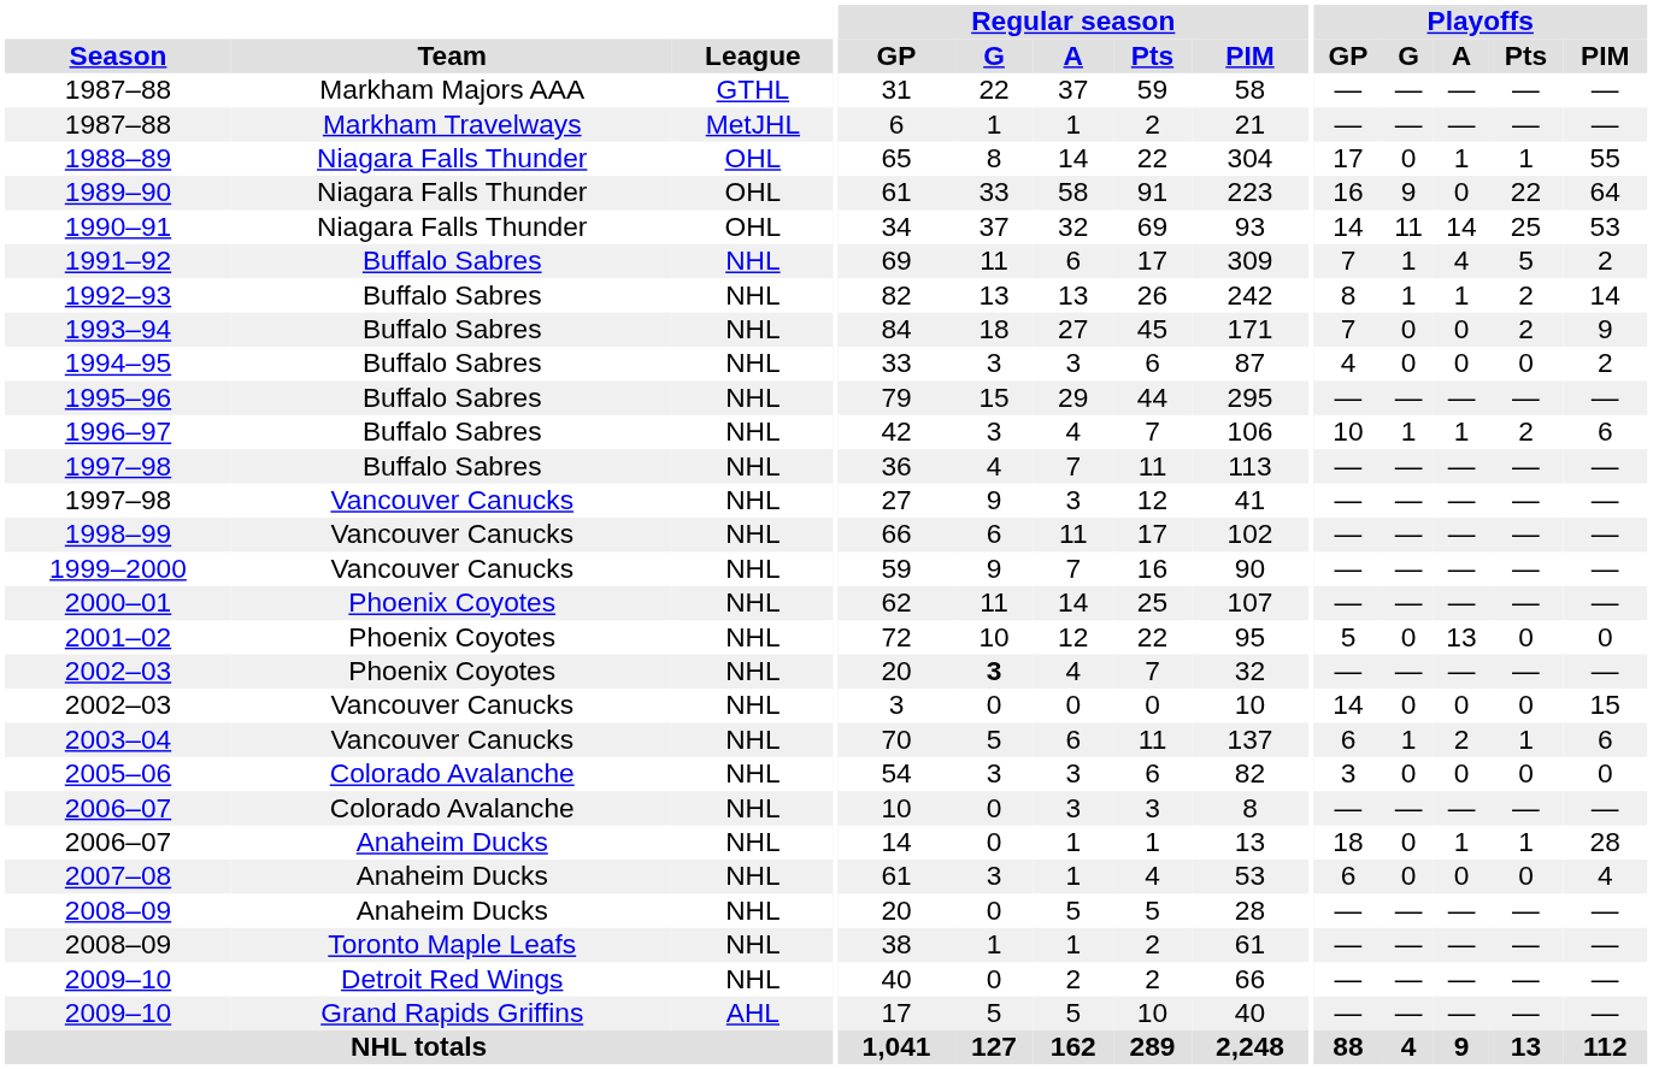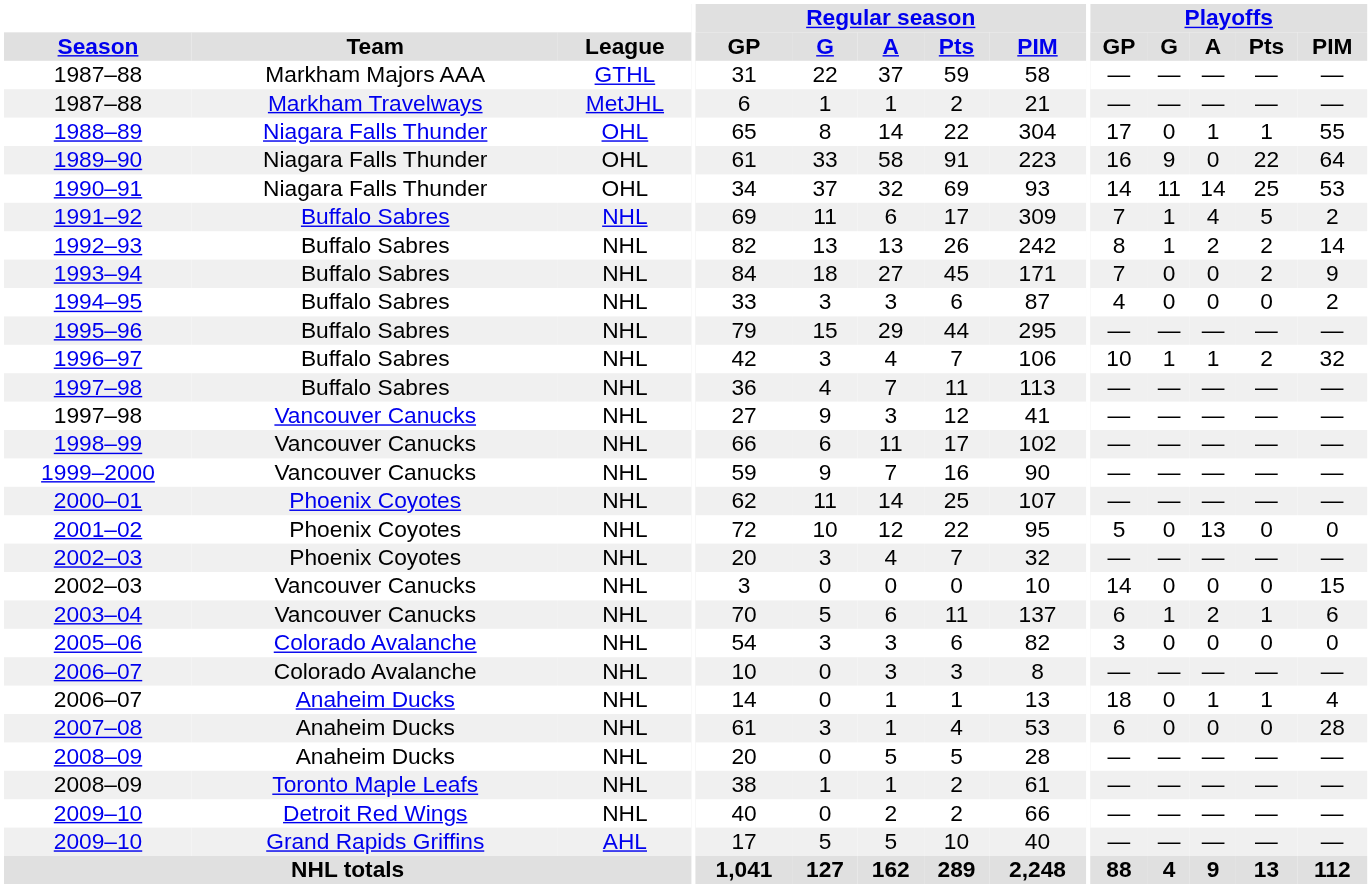 <table border="0" cellpadding="1" cellspacing="0" style="text-align:center; width:60em">
 <tr bgcolor="#e0e0e0">
 <th colspan="3"  bgcolor="#ffffff"></th>
 <th rowspan="99" bgcolor="#ffffff"></th>
 <th colspan="5"><a href='#'>Regular season</a></th>
 <th rowspan="99" bgcolor="#ffffff"></th>
 <th colspan="5"><a href='#'>Playoffs</a></th>
 </tr>
 <tr bgcolor="#e0e0e0">
 <th><a href='#'>Season</a></th>
 <th>Team</th>
 <th>League</th>
 <th>GP</th>
 <th><a href='#'>G</a></th>
 <th><a href='#'>A</a></th>
 <th><a href='#'>Pts</a></th>
 <th><a href='#'>PIM</a></th>
 <th>GP</th>
 <th>G</th>
 <th>A</th>
 <th>Pts</th>
 <th>PIM</th>
 </tr>
 <tr>
 <td>1987–88</td>
 <td>Markham Majors AAA</td>
 <td><a href='#'>GTHL</a></td>
 <td>31</td>
 <td>22</td>
 <td>37</td>
 <td>59</td>
 <td>58</td>
 <td>—</td>
 <td>—</td>
 <td>—</td>
 <td>—</td>
 <td>—</td>
 </tr>
 <tr bgcolor="#f0f0f0">
 <td>1987–88</td>
 <td><a href='#'>Markham Travelways</a></td>
 <td><a href='#'>MetJHL</a></td>
 <td>6</td>
 <td>1</td>
 <td>1</td>
 <td>2</td>
 <td>21</td>
 <td>—</td>
 <td>—</td>
 <td>—</td>
 <td>—</td>
 <td>—</td>
 </tr>
 <tr>
 <td><a href='#'>1988–89</a></td>
 <td><a href='#'>Niagara Falls Thunder</a></td>
 <td><a href='#'>OHL</a></td>
 <td>65</td>
 <td>8</td>
 <td>14</td>
 <td>22</td>
 <td>304</td>
 <td>17</td>
 <td>0</td>
 <td>1</td>
 <td>1</td>
 <td>55</td>
 </tr>
 <tr bgcolor="#f0f0f0">
 <td><a href='#'>1989–90</a></td>
 <td>Niagara Falls Thunder</td>
 <td>OHL</td>
 <td>61</td>
 <td>33</td>
 <td>58</td>
 <td>91</td>
 <td>223</td>
 <td>16</td>
 <td>9</td>
 <td>0</td>
 <td>22</td>
 <td>64</td>
 </tr>
 <tr>
 <td><a href='#'>1990–91</a></td>
 <td>Niagara Falls Thunder</td>
 <td>OHL</td>
 <td>34</td>
 <td>37</td>
 <td>32</td>
 <td>69</td>
 <td>93</td>
 <td>14</td>
 <td>11</td>
 <td>14</td>
 <td>25</td>
 <td>53</td>
 </tr>
 <tr bgcolor="#f0f0f0">
 <td><a href='#'>1991–92</a></td>
 <td><a href='#'>Buffalo Sabres</a></td>
 <td><a href='#'>NHL</a></td>
 <td>69</td>
 <td>11</td>
 <td>6</td>
 <td>17</td>
 <td>309</td>
 <td>7</td>
 <td>1</td>
 <td>4</td>
 <td>5</td>
 <td>2</td>
 </tr>
 <tr>
 <td><a href='#'>1992–93</a></td>
 <td>Buffalo Sabres</td>
 <td>NHL</td>
 <td>82</td>
 <td>13</td>
 <td>13</td>
 <td>26</td>
 <td>242</td>
 <td>8</td>
 <td>1</td>
-<td>1</td>
+<td>2</td>
 <td>2</td>
 <td>14</td>
 </tr>
 <tr bgcolor="#f0f0f0">
 <td><a href='#'>1993–94</a></td>
 <td>Buffalo Sabres</td>
 <td>NHL</td>
 <td>84</td>
 <td>18</td>
 <td>27</td>
 <td>45</td>
 <td>171</td>
 <td>7</td>
 <td>0</td>
 <td>0</td>
 <td>2</td>
 <td>9</td>
 </tr>
 <tr>
 <td><a href='#'>1994–95</a></td>
 <td>Buffalo Sabres</td>
 <td>NHL</td>
 <td>33</td>
 <td>3</td>
 <td>3</td>
 <td>6</td>
 <td>87</td>
 <td>4</td>
 <td>0</td>
 <td>0</td>
 <td>0</td>
 <td>2</td>
 </tr>
 <tr bgcolor="#f0f0f0">
 <td><a href='#'>1995–96</a></td>
 <td>Buffalo Sabres</td>
 <td>NHL</td>
 <td>79</td>
 <td>15</td>
 <td>29</td>
 <td>44</td>
 <td>295</td>
 <td>—</td>
 <td>—</td>
 <td>—</td>
 <td>—</td>
 <td>—</td>
 </tr>
 <tr>
 <td><a href='#'>1996–97</a></td>
 <td>Buffalo Sabres</td>
 <td>NHL</td>
 <td>42</td>
 <td>3</td>
 <td>4</td>
 <td>7</td>
 <td>106</td>
 <td>10</td>
 <td>1</td>
 <td>1</td>
 <td>2</td>
-<td>6</td>
+<td>32</td>
 </tr>
 <tr bgcolor="#f0f0f0">
 <td><a href='#'>1997–98</a></td>
 <td>Buffalo Sabres</td>
 <td>NHL</td>
 <td>36</td>
 <td>4</td>
 <td>7</td>
 <td>11</td>
 <td>113</td>
 <td>—</td>
 <td>—</td>
 <td>—</td>
 <td>—</td>
 <td>—</td>
 </tr>
 <tr>
 <td>1997–98</td>
 <td><a href='#'>Vancouver Canucks</a></td>
 <td>NHL</td>
 <td>27</td>
 <td>9</td>
 <td>3</td>
 <td>12</td>
 <td>41</td>
 <td>—</td>
 <td>—</td>
 <td>—</td>
 <td>—</td>
 <td>—</td>
 </tr>
 <tr bgcolor="#f0f0f0">
 <td><a href='#'>1998–99</a></td>
 <td>Vancouver Canucks</td>
 <td>NHL</td>
 <td>66</td>
 <td>6</td>
 <td>11</td>
 <td>17</td>
 <td>102</td>
 <td>—</td>
 <td>—</td>
 <td>—</td>
 <td>—</td>
 <td>—</td>
 </tr>
 <tr>
 <td><a href='#'>1999–2000</a></td>
 <td>Vancouver Canucks</td>
 <td>NHL</td>
 <td>59</td>
 <td>9</td>
 <td>7</td>
 <td>16</td>
 <td>90</td>
 <td>—</td>
 <td>—</td>
 <td>—</td>
 <td>—</td>
 <td>—</td>
 </tr>
 <tr bgcolor="#f0f0f0">
 <td><a href='#'>2000–01</a></td>
 <td><a href='#'>Phoenix Coyotes</a></td>
 <td>NHL</td>
 <td>62</td>
 <td>11</td>
 <td>14</td>
 <td>25</td>
 <td>107</td>
 <td>—</td>
 <td>—</td>
 <td>—</td>
 <td>—</td>
 <td>—</td>
 </tr>
 <tr>
 <td><a href='#'>2001–02</a></td>
 <td>Phoenix Coyotes</td>
 <td>NHL</td>
 <td>72</td>
 <td>10</td>
 <td>12</td>
 <td>22</td>
 <td>95</td>
 <td>5</td>
 <td>0</td>
 <td>13</td>
 <td>0</td>
 <td>0</td>
 </tr>
 <tr bgcolor="#f0f0f0">
 <td><a href='#'>2002–03</a></td>
 <td>Phoenix Coyotes</td>
 <td>NHL</td>
 <td>20</td>
-<td><strong>3</strong></td>
+<td>3</td>
 <td>4</td>
 <td>7</td>
 <td>32</td>
 <td>—</td>
 <td>—</td>
 <td>—</td>
 <td>—</td>
 <td>—</td>
 </tr>
 <tr>
 <td>2002–03</td>
 <td>Vancouver Canucks</td>
 <td>NHL</td>
 <td>3</td>
 <td>0</td>
 <td>0</td>
 <td>0</td>
 <td>10</td>
 <td>14</td>
 <td>0</td>
 <td>0</td>
 <td>0</td>
 <td>15</td>
 </tr>
 <tr bgcolor="#f0f0f0">
 <td><a href='#'>2003–04</a></td>
 <td>Vancouver Canucks</td>
 <td>NHL</td>
 <td>70</td>
 <td>5</td>
 <td>6</td>
 <td>11</td>
 <td>137</td>
 <td>6</td>
 <td>1</td>
 <td>2</td>
 <td>1</td>
 <td>6</td>
 </tr>
 <tr>
 <td><a href='#'>2005–06</a></td>
 <td><a href='#'>Colorado Avalanche</a></td>
 <td>NHL</td>
 <td>54</td>
 <td>3</td>
 <td>3</td>
 <td>6</td>
 <td>82</td>
 <td>3</td>
 <td>0</td>
 <td>0</td>
 <td>0</td>
 <td>0</td>
 </tr>
 <tr bgcolor="#f0f0f0">
 <td><a href='#'>2006–07</a></td>
 <td>Colorado Avalanche</td>
 <td>NHL</td>
 <td>10</td>
 <td>0</td>
 <td>3</td>
 <td>3</td>
 <td>8</td>
 <td>—</td>
 <td>—</td>
 <td>—</td>
 <td>—</td>
 <td>—</td>
 </tr>
 <tr>
 <td>2006–07</td>
 <td><a href='#'>Anaheim Ducks</a></td>
 <td>NHL</td>
 <td>14</td>
 <td>0</td>
 <td>1</td>
 <td>1</td>
 <td>13</td>
 <td>18</td>
 <td>0</td>
 <td>1</td>
 <td>1</td>
-<td>28</td>
+<td>4</td>
 </tr>
 <tr bgcolor="#f0f0f0">
 <td><a href='#'>2007–08</a></td>
 <td>Anaheim Ducks</td>
 <td>NHL</td>
 <td>61</td>
 <td>3</td>
 <td>1</td>
 <td>4</td>
 <td>53</td>
 <td>6</td>
 <td>0</td>
 <td>0</td>
 <td>0</td>
-<td>4</td>
+<td>28</td>
 </tr>
 <tr>
 <td><a href='#'>2008–09</a></td>
 <td>Anaheim Ducks</td>
 <td>NHL</td>
 <td>20</td>
 <td>0</td>
 <td>5</td>
 <td>5</td>
 <td>28</td>
 <td>—</td>
 <td>—</td>
 <td>—</td>
 <td>—</td>
 <td>—</td>
 </tr>
 <tr bgcolor="#f0f0f0">
 <td>2008–09</td>
 <td><a href='#'>Toronto Maple Leafs</a></td>
 <td>NHL</td>
 <td>38</td>
 <td>1</td>
 <td>1</td>
 <td>2</td>
 <td>61</td>
 <td>—</td>
 <td>—</td>
 <td>—</td>
 <td>—</td>
 <td>—</td>
 </tr>
 <tr>
 <td><a href='#'>2009–10</a></td>
 <td><a href='#'>Detroit Red Wings</a></td>
 <td>NHL</td>
 <td>40</td>
 <td>0</td>
 <td>2</td>
 <td>2</td>
 <td>66</td>
 <td>—</td>
 <td>—</td>
 <td>—</td>
 <td>—</td>
 <td>—</td>
 </tr>
 <tr bgcolor="#f0f0f0">
 <td><a href='#'>2009–10</a></td>
 <td><a href='#'>Grand Rapids Griffins</a></td>
 <td><a href='#'>AHL</a></td>
 <td>17</td>
 <td>5</td>
 <td>5</td>
 <td>10</td>
 <td>40</td>
 <td>—</td>
 <td>—</td>
 <td>—</td>
 <td>—</td>
 <td>—</td>
 </tr>
 <tr bgcolor="#e0e0e0">
 <th colspan="3">NHL totals</th>
 <th>1,041</th>
 <th>127</th>
 <th>162</th>
 <th>289</th>
 <th>2,248</th>
 <th>88</th>
 <th>4</th>
 <th>9</th>
 <th>13</th>
 <th>112</th>
 </tr>
 </table>
